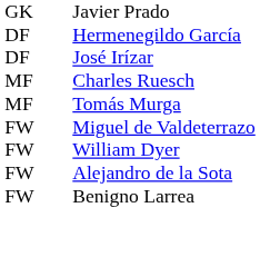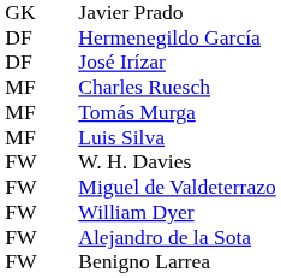 <table style="font-size:90%; margin:0.2em auto;" cellspacing="0" cellpadding="0">
 <tr>
 <th width="25"></th>
 <th width="25"></th>
 </tr>
 <tr>
 <td>GK</td>
 <td></td>
 <td> Javier Prado</td>
 </tr>
 <tr>
 <td>DF</td>
 <td></td>
 <td> <a href='#'>Hermenegildo García</a></td>
 </tr>
 <tr>
 <td>DF</td>
 <td></td>
 <td> <a href='#'>José Irízar</a></td>
 </tr>
 <tr>
 <td>MF</td>
 <td></td>
 <td> <a href='#'>Charles Ruesch</a></td>
 </tr>
 <tr>
 <td>MF</td>
 <td></td>
 <td> <a href='#'>Tomás Murga</a></td>
 </tr>
 <tr>
+<td>MF</td>
+<td></td>
+<td> <a href='#'>Luis Silva</a></td>
+</tr>
+<tr>
+<td>FW</td>
+<td></td>
+<td> W. H. Davies</td>
+</tr>
+<tr>
 <td>FW</td>
 <td></td>
 <td> <a href='#'>Miguel de Valdeterrazo</a></td>
 </tr>
 <tr>
 <td>FW</td>
 <td></td>
 <td> <a href='#'>William Dyer</a></td>
 </tr>
 <tr>
 <td>FW</td>
 <td></td>
 <td> <a href='#'>Alejandro de la Sota</a></td>
 </tr>
 <tr>
 <td>FW</td>
 <td></td>
 <td> Benigno Larrea</td>
 </tr>
 </table>
